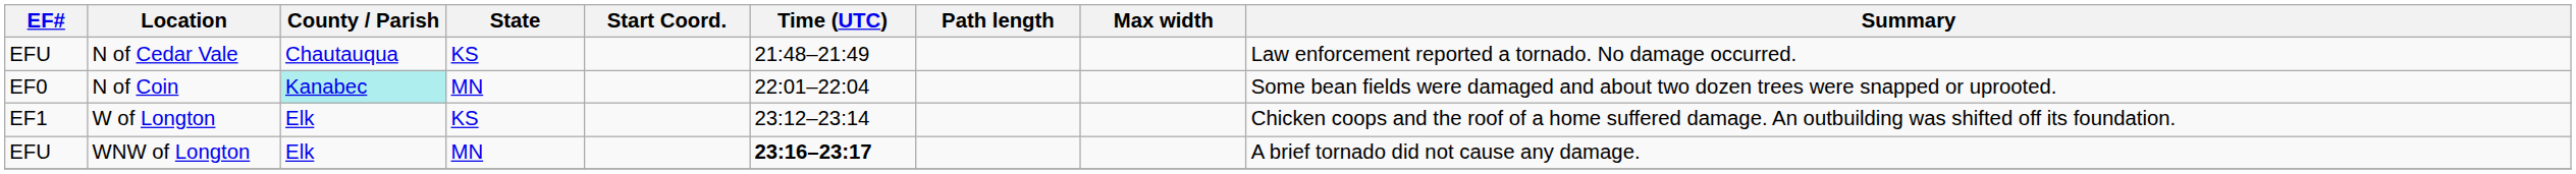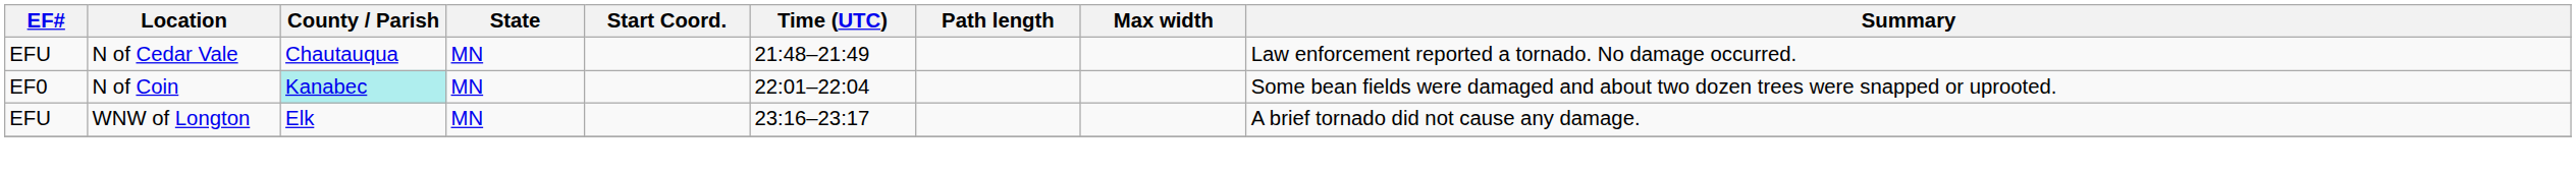 <table class="wikitable sortable" style="width:100%;">
 <tr>
 <th scope="col"  style="width:3%; text-align:center;"><a href='#'>EF#</a></th>
 <th scope="col"  style="width:7%; text-align:center;" class="unsortable">Location</th>
 <th scope="col"  style="width:6%; text-align:center;" class="unsortable">County / Parish</th>
 <th scope="col"  style="width:5%; text-align:center;">State</th>
 <th scope="col"  style="width:6%; text-align:center;">Start Coord.</th>
 <th scope="col"  style="width:6%; text-align:center;">Time (<a href='#'>UTC</a>)</th>
 <th scope="col"  style="width:6%; text-align:center;">Path length</th>
 <th scope="col"  style="width:6%; text-align:center;">Max width</th>
 <th scope="col" class="unsortable" style="width:48%; text-align:center;">Summary</th>
 </tr>
 <tr>
 <td bgcolor=>EFU</td>
 <td>N of <a href='#'>Cedar Vale</a></td>
 <td><a href='#'>Chautauqua</a></td>
-<td><a href='#'>KS</a></td>
+<td><a href='#'>MN</a></td>
 <td></td>
 <td>21:48–21:49</td>
 <td></td>
 <td></td>
 <td>Law enforcement reported a tornado. No damage occurred.</td>
 </tr>
 <tr>
 <td bgcolor=>EF0</td>
 <td>N of <a href='#'>Coin</a></td>
 <td style="background: paleturquoise;"><a href='#'>Kanabec</a></td>
 <td><a href='#'>MN</a></td>
 <td></td>
 <td>22:01–22:04</td>
 <td></td>
 <td></td>
 <td>Some bean fields were damaged and about two dozen trees were snapped or uprooted.</td>
 </tr>
 <tr>
-<td bgcolor=>EF1</td>
-<td>W of <a href='#'>Longton</a></td>
-<td><a href='#'>Elk</a></td>
-<td><a href='#'>KS</a></td>
-<td></td>
-<td>23:12–23:14</td>
-<td></td>
-<td></td>
-<td>Chicken coops and the roof of a home suffered damage. An outbuilding was shifted off its foundation.</td>
-</tr>
-<tr>
 <td bgcolor=>EFU</td>
 <td>WNW of <a href='#'>Longton</a></td>
 <td><a href='#'>Elk</a></td>
 <td><a href='#'>MN</a></td>
 <td></td>
-<td><strong>23:16–23:17</strong></td>
+<td>23:16–23:17</td>
 <td></td>
 <td></td>
 <td>A brief tornado did not cause any damage.</td>
 </tr>
 <tr>
 </tr>
 </table>
